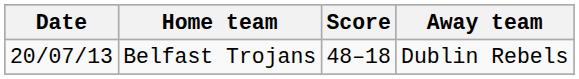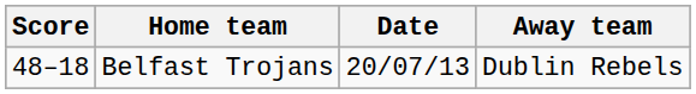 <table class="wikitable">
 <tr>
+<th>Score</th>
+<th>Home team</th>
 <th>Date</th>
-<th>Home team</th>
-<th>Score</th>
 <th>Away team</th>
 </tr>
 <tr>
+<td>48–18</td>
+<td>Belfast Trojans</td>
 <td>20/07/13</td>
-<td>Belfast Trojans</td>
-<td>48–18</td>
 <td>Dublin Rebels</td>
 </tr>
 </table>
